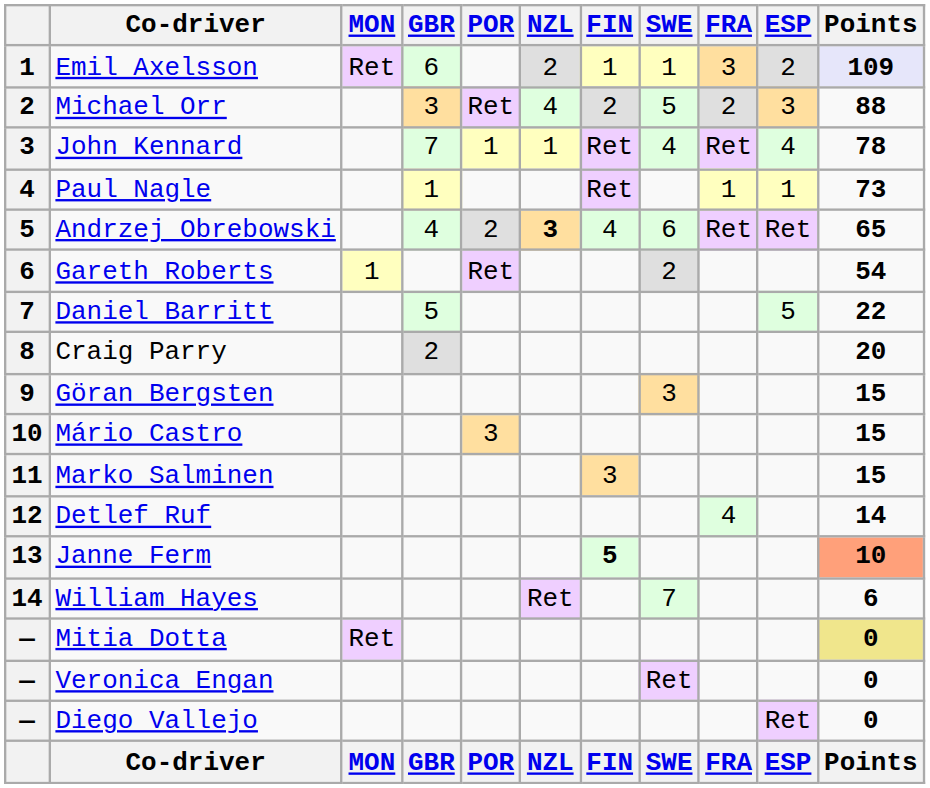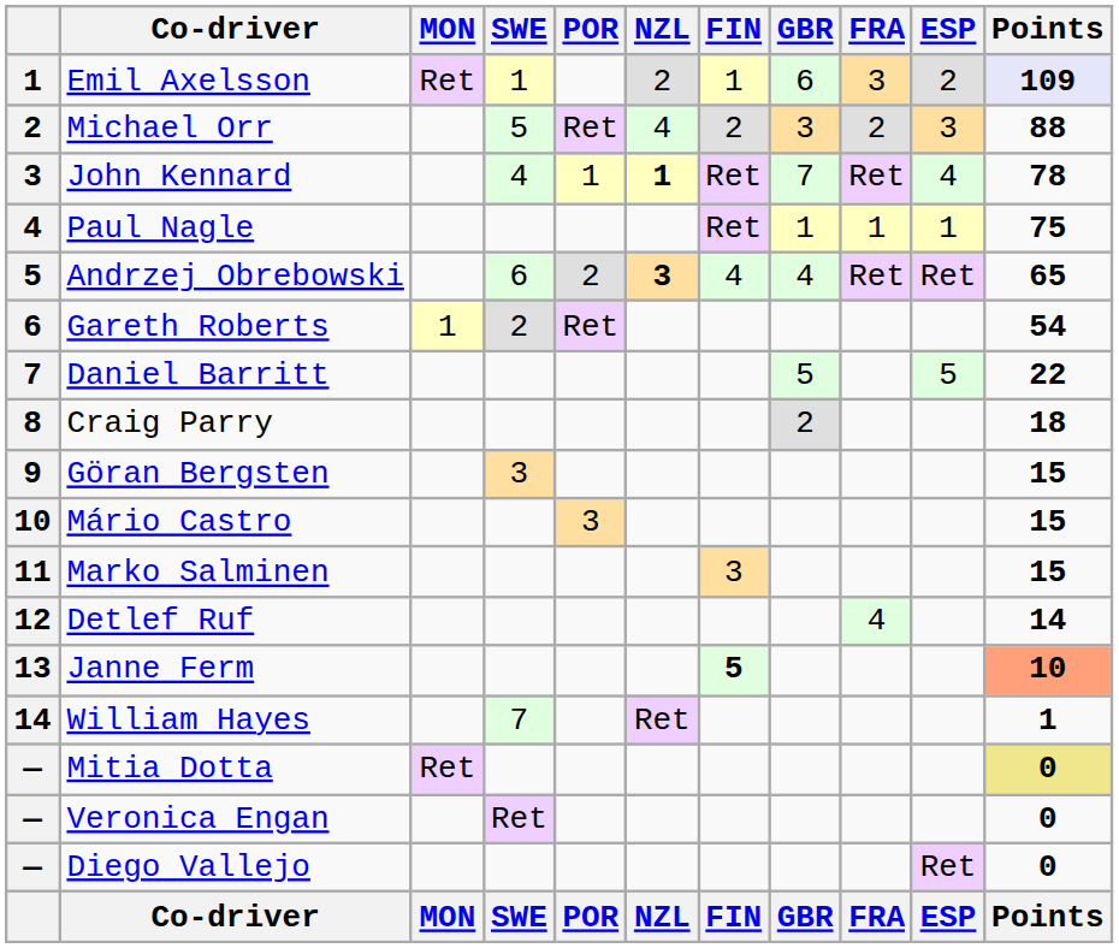 <table class="wikitable" style="font-size: 85%; text-align: center;">
 <tr valign="top">
 <th valign="middle"></th>
 <th valign="middle">Co-driver</th>
 <th><a href='#'>MON</a><br></th>
-<th><a href='#'>GBR</a><br></th>
+<th><a href='#'>SWE</a><br></th>
 <th><a href='#'>POR</a><br></th>
 <th><a href='#'>NZL</a><br></th>
 <th><a href='#'>FIN</a><br></th>
-<th><a href='#'>SWE</a><br></th>
+<th><a href='#'>GBR</a><br></th>
 <th><a href='#'>FRA</a><br></th>
 <th><a href='#'>ESP</a><br></th>
 <th valign="middle">Points</th>
 </tr>
 <tr>
 <th>1</th>
 <td align=left> <a href='#'>Emil Axelsson</a></td>
 <td style="background:#efcfff;">Ret</td>
-<td style="background:#dfffdf;">6</td>
+<td style="background:#ffffbf;">1</td>
 <td></td>
 <td style="background:#dfdfdf;">2</td>
 <td style="background:#ffffbf;">1</td>
-<td style="background:#ffffbf;">1</td>
+<td style="background:#dfffdf;">6</td>
 <td style="background:#ffdf9f;">3</td>
 <td style="background:#dfdfdf;">2</td>
 <td style="background: lavender;"><strong>109</strong></td>
 </tr>
 <tr>
 <th>2</th>
 <td align=left> <a href='#'>Michael Orr</a></td>
 <td></td>
-<td style="background:#ffdf9f;">3</td>
+<td style="background:#dfffdf;">5</td>
 <td style="background:#efcfff;">Ret</td>
 <td style="background:#dfffdf;">4</td>
 <td style="background:#dfdfdf;">2</td>
-<td style="background:#dfffdf;">5</td>
+<td style="background:#ffdf9f;">3</td>
 <td style="background:#dfdfdf;">2</td>
 <td style="background:#ffdf9f;">3</td>
 <td><strong>88</strong></td>
 </tr>
 <tr>
 <th>3</th>
 <td align=left> <a href='#'>John Kennard</a></td>
 <td></td>
+<td style="background:#dfffdf;">4</td>
+<td style="background:#ffffbf;">1</td>
+<td style="background:#ffffbf;"><strong>1</strong></td>
+<td style="background:#efcfff;">Ret</td>
 <td style="background:#dfffdf;">7</td>
-<td style="background:#ffffbf;">1</td>
-<td style="background:#ffffbf;">1</td>
-<td style="background:#efcfff;">Ret</td>
-<td style="background:#dfffdf;">4</td>
 <td style="background:#efcfff;">Ret</td>
 <td style="background:#dfffdf;">4</td>
 <td><strong>78</strong></td>
 </tr>
 <tr>
 <th>4</th>
 <td align=left> <a href='#'>Paul Nagle</a></td>
 <td></td>
-<td style="background:#ffffbf;">1</td>
+<td></td>
 <td></td>
 <td></td>
 <td style="background:#efcfff;">Ret</td>
-<td></td>
 <td style="background:#ffffbf;">1</td>
 <td style="background:#ffffbf;">1</td>
-<td><strong>73</strong></td>
+<td style="background:#ffffbf;">1</td>
+<td><strong>75</strong></td>
 </tr>
 <tr>
 <th>5</th>
 <td align=left nowrap> <a href='#'>Andrzej Obrebowski</a></td>
 <td></td>
-<td style="background:#dfffdf;">4</td>
+<td style="background:#dfffdf;">6</td>
 <td style="background:#dfdfdf;">2</td>
 <td style="background:#ffdf9f;"><strong>3</strong></td>
 <td style="background:#dfffdf;">4</td>
-<td style="background:#dfffdf;">6</td>
+<td style="background:#dfffdf;">4</td>
 <td style="background:#efcfff;">Ret</td>
 <td style="background:#efcfff;">Ret</td>
 <td><strong>65</strong></td>
 </tr>
 <tr>
 <th>6</th>
 <td align=left> <a href='#'>Gareth Roberts</a></td>
 <td style="background:#ffffbf;">1</td>
-<td></td>
+<td style="background:#dfdfdf;">2</td>
 <td style="background:#efcfff;">Ret</td>
 <td></td>
 <td></td>
-<td style="background:#dfdfdf;">2</td>
+<td></td>
 <td></td>
 <td></td>
 <td><strong>54</strong></td>
 </tr>
 <tr>
 <th>7</th>
 <td align=left> <a href='#'>Daniel Barritt</a></td>
 <td></td>
-<td style="background:#dfffdf;">5</td>
 <td></td>
 <td></td>
 <td></td>
 <td></td>
+<td style="background:#dfffdf;">5</td>
 <td></td>
 <td style="background:#dfffdf;">5</td>
 <td><strong>22</strong></td>
 </tr>
 <tr>
 <th>8</th>
 <td align=left> Craig Parry</td>
 <td></td>
-<td style="background:#dfdfdf;">2</td>
 <td></td>
 <td></td>
 <td></td>
 <td></td>
+<td style="background:#dfdfdf;">2</td>
 <td></td>
 <td></td>
-<td><strong>20</strong></td>
+<td><strong>18</strong></td>
 </tr>
 <tr>
 <th>9</th>
 <td align=left> <a href='#'>Göran Bergsten</a></td>
 <td></td>
+<td style="background:#ffdf9f;">3</td>
 <td></td>
 <td></td>
 <td></td>
 <td></td>
-<td style="background:#ffdf9f;">3</td>
 <td></td>
 <td></td>
 <td><strong>15</strong></td>
 </tr>
 <tr>
 <th>10</th>
 <td align=left> <a href='#'>Mário Castro</a></td>
 <td></td>
 <td></td>
 <td style="background:#ffdf9f;">3</td>
 <td></td>
 <td></td>
 <td></td>
 <td></td>
 <td></td>
 <td><strong>15</strong></td>
 </tr>
 <tr>
 <th>11</th>
 <td align=left> <a href='#'>Marko Salminen</a></td>
 <td></td>
 <td></td>
 <td></td>
 <td></td>
 <td style="background:#ffdf9f;">3</td>
 <td></td>
 <td></td>
 <td></td>
 <td><strong>15</strong></td>
 </tr>
 <tr>
 <th>12</th>
 <td align=left> <a href='#'>Detlef Ruf</a></td>
 <td></td>
 <td></td>
 <td></td>
 <td></td>
 <td></td>
 <td></td>
 <td style="background:#dfffdf;">4</td>
 <td></td>
 <td><strong>14</strong></td>
 </tr>
 <tr>
 <th>13</th>
 <td align=left> <a href='#'>Janne Ferm</a></td>
 <td></td>
 <td></td>
 <td></td>
 <td></td>
 <td style="background:#dfffdf;"><strong>5</strong></td>
 <td></td>
 <td></td>
 <td></td>
 <td style="background: lightsalmon;"><strong>10</strong></td>
 </tr>
 <tr>
 <th>14</th>
 <td align=left> <a href='#'>William Hayes</a></td>
 <td></td>
-<td></td>
+<td style="background:#dfffdf;">7</td>
 <td></td>
 <td style="background:#efcfff;">Ret</td>
 <td></td>
-<td style="background:#dfffdf;">7</td>
 <td></td>
 <td></td>
-<td><strong>6</strong></td>
+<td></td>
+<td><strong>1</strong></td>
 </tr>
 <tr>
 <th>—</th>
 <td align=left> <a href='#'>Mitia Dotta</a></td>
 <td style="background:#efcfff;">Ret</td>
 <td></td>
 <td></td>
 <td></td>
 <td></td>
 <td></td>
 <td></td>
 <td></td>
 <td style="background: khaki;"><strong>0</strong></td>
 </tr>
 <tr>
 <th>—</th>
 <td align=left> <a href='#'>Veronica Engan</a></td>
 <td></td>
+<td style="background:#efcfff;">Ret</td>
 <td></td>
 <td></td>
 <td></td>
 <td></td>
-<td style="background:#efcfff;">Ret</td>
 <td></td>
 <td></td>
 <td><strong>0</strong></td>
 </tr>
 <tr>
 <th>—</th>
 <td align=left> <a href='#'>Diego Vallejo</a></td>
 <td></td>
 <td></td>
 <td></td>
 <td></td>
 <td></td>
 <td></td>
 <td></td>
 <td style="background:#efcfff;">Ret</td>
 <td><strong>0</strong></td>
 </tr>
 <tr valign="top">
 <th valign="middle"></th>
 <th valign="middle">Co-driver</th>
 <th><a href='#'>MON</a><br></th>
-<th><a href='#'>GBR</a><br></th>
+<th><a href='#'>SWE</a><br></th>
 <th><a href='#'>POR</a><br></th>
 <th><a href='#'>NZL</a><br></th>
 <th><a href='#'>FIN</a><br></th>
-<th><a href='#'>SWE</a><br></th>
+<th><a href='#'>GBR</a><br></th>
 <th><a href='#'>FRA</a><br></th>
 <th><a href='#'>ESP</a><br></th>
 <th valign="middle">Points</th>
 </tr>
 </table>
